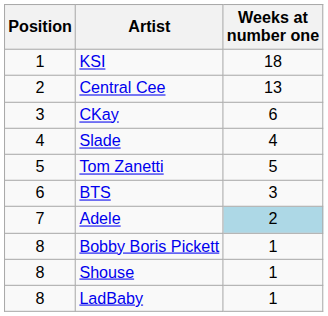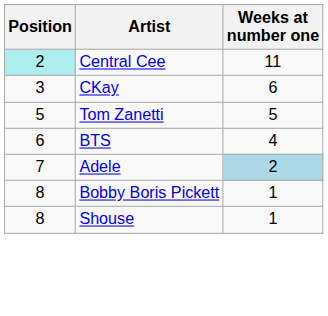 <table class="wikitable sortable plainrowheaders" style="font-size:97%;">
 <tr>
 <th scope=col>Position</th>
 <th scope=col>Artist</th>
 <th scope=col>Weeks at<br>number one</th>
 </tr>
 <tr>
-<td align=center>1</td>
-<td><a href='#'>KSI</a></td>
-<td align=center>18</td>
-</tr>
-<tr>
-<td align=center>2</td>
+<td align=center style="background: paleturquoise;">2</td>
 <td><a href='#'>Central Cee</a></td>
-<td align=center>13</td>
+<td align=center>11</td>
 </tr>
 <tr>
 <td align=center>3</td>
 <td><a href='#'>CKay</a></td>
 <td align=center>6</td>
-</tr>
-<tr>
-<td align=center>4</td>
-<td><a href='#'>Slade</a></td>
-<td align=center>4</td>
 </tr>
 <tr>
 <td align=center>5</td>
 <td><a href='#'>Tom Zanetti</a></td>
 <td align=center>5</td>
 </tr>
 <tr>
 <td align=center>6</td>
 <td><a href='#'>BTS</a></td>
-<td align=center>3</td>
+<td align=center>4</td>
 </tr>
 <tr>
 <td align=center>7</td>
 <td><a href='#'>Adele</a></td>
 <td align=center style="background: lightblue;">2</td>
 </tr>
 <tr>
 <td align=center>8</td>
 <td><a href='#'>Bobby Boris Pickett</a></td>
 <td align=center>1</td>
 </tr>
 <tr>
 <td align=center>8</td>
 <td><a href='#'>Shouse</a></td>
 <td align=center>1</td>
 </tr>
-<tr>
-<td align=center>8</td>
-<td><a href='#'>LadBaby</a></td>
-<td align=center>1</td>
-</tr>
 </table>
